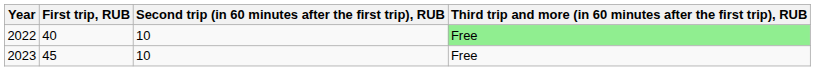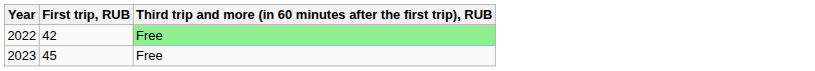 <table class="wikitable">
 <tr>
 <th>Year</th>
 <th>First trip, RUB</th>
-<th>Second trip (in 60 minutes after the first trip), RUB</th>
 <th>Third trip and more (in 60 minutes after the first trip), RUB</th>
 </tr>
 <tr>
 <td>2022</td>
-<td>40</td>
-<td>10</td>
+<td>42</td>
 <td style="background: lightgreen;">Free</td>
 </tr>
 <tr>
 <td>2023</td>
 <td>45</td>
-<td>10</td>
 <td>Free</td>
 </tr>
 </table>
